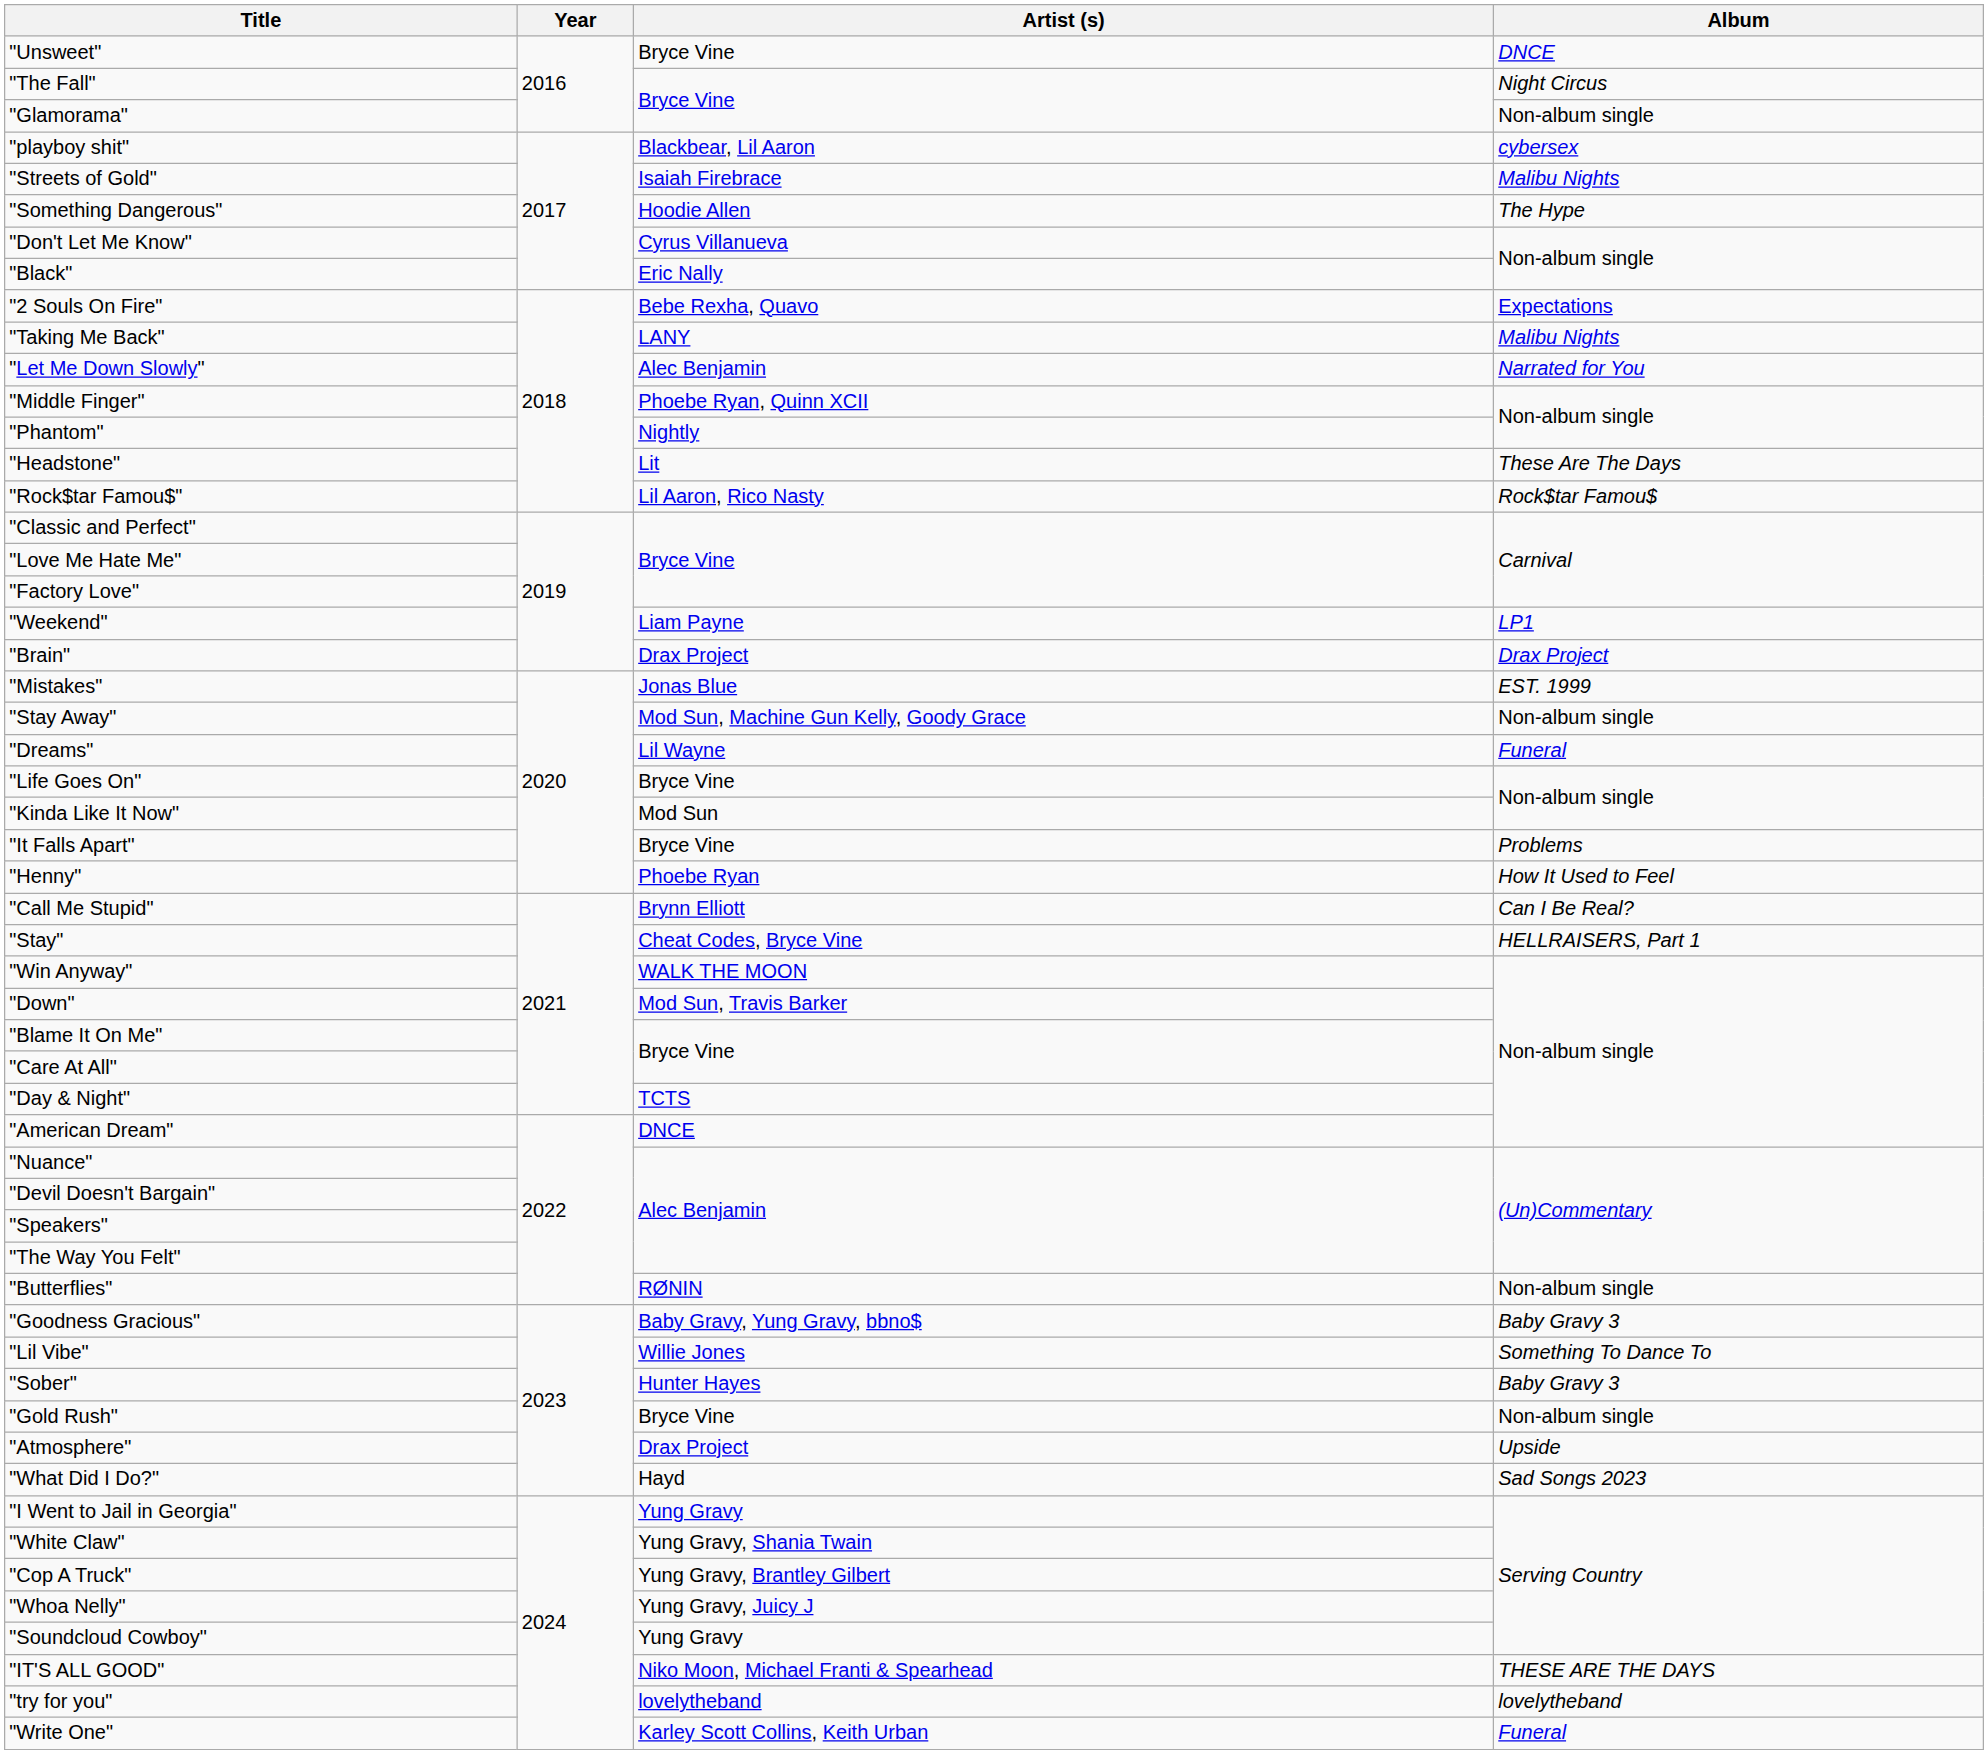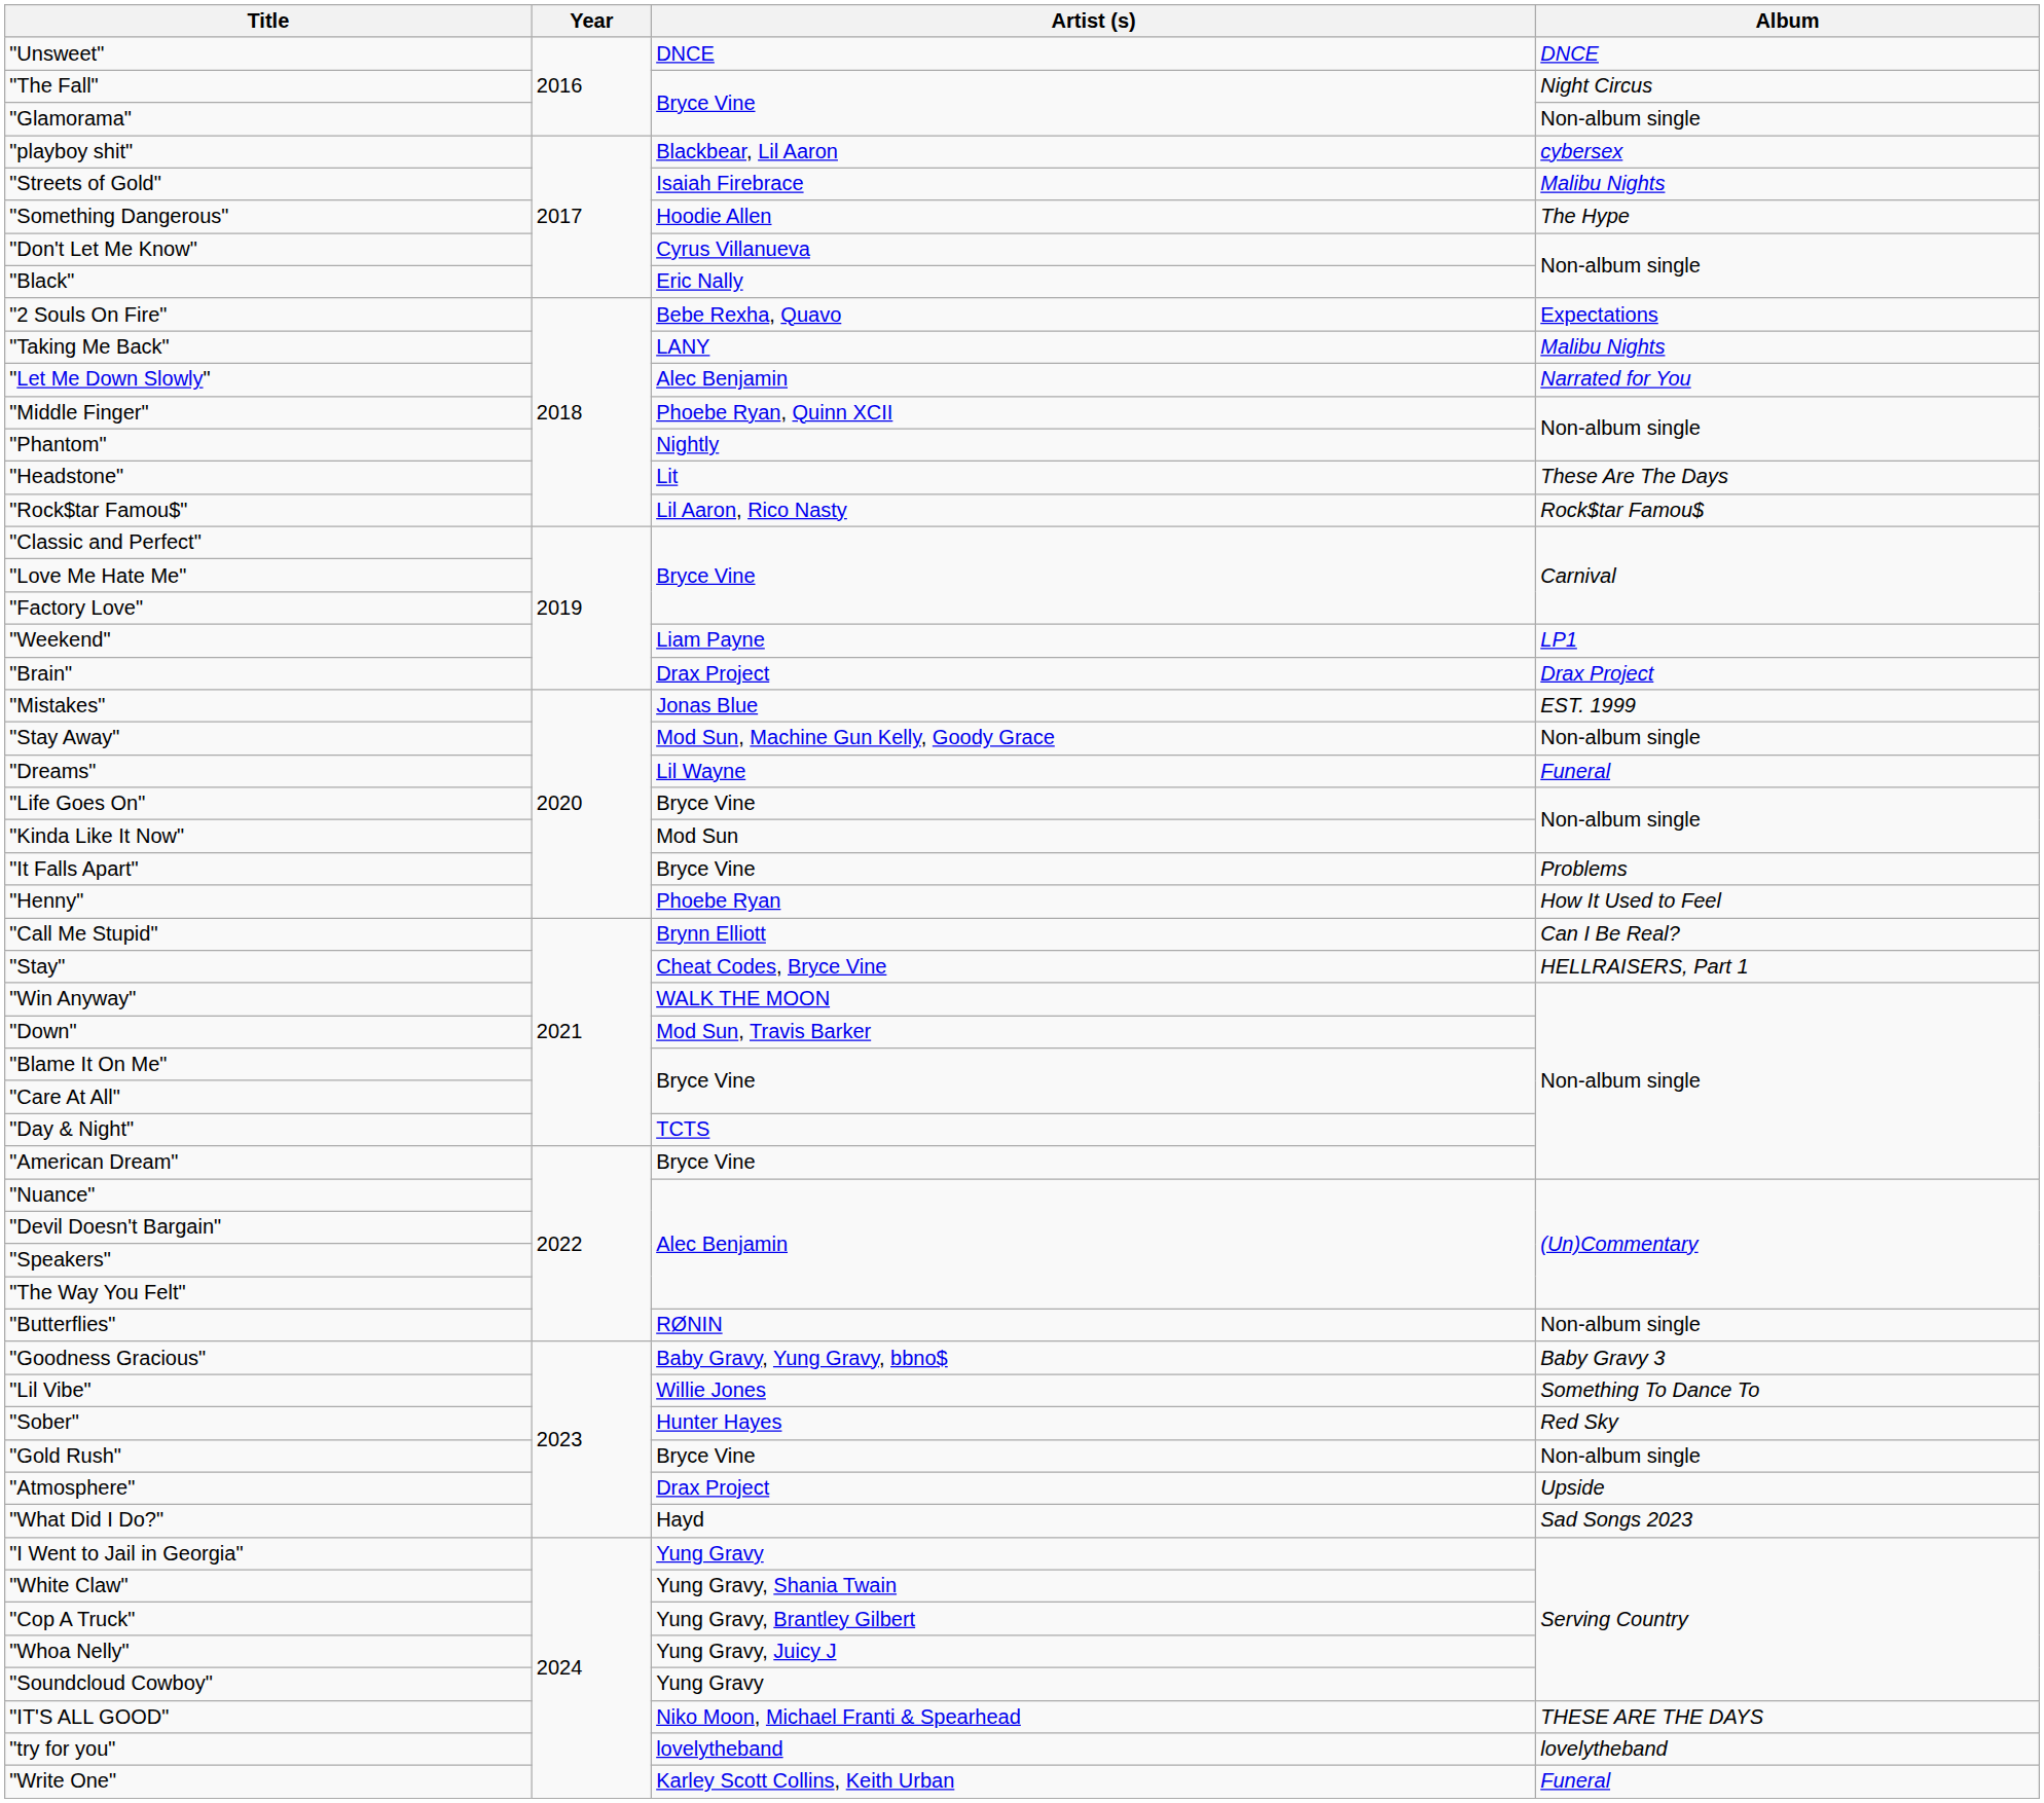 <table class="wikitable" style="width: 100%;">
 <tr>
 <th>Title</th>
 <th>Year</th>
 <th>Artist (s)</th>
 <th>Album</th>
 </tr>
 <tr>
 <td>"Unsweet"</td>
 <td rowspan="3">2016</td>
-<td>Bryce Vine</td>
+<td><a href='#'>DNCE</a></td>
 <td><em><a href='#'>DNCE</a></em></td>
 </tr>
 <tr>
 <td>"The Fall"</td>
 <td rowspan="2"><a href='#'>Bryce Vine</a></td>
 <td><em>Night Circus</em></td>
 </tr>
 <tr>
 <td>"Glamorama"</td>
 <td>Non-album single</td>
 </tr>
 <tr>
 <td>"playboy shit"</td>
 <td rowspan="5">2017</td>
 <td><a href='#'>Blackbear</a>, <a href='#'>Lil Aaron</a></td>
 <td><em><a href='#'>cybersex</a></em></td>
 </tr>
 <tr>
 <td>"Streets of Gold"</td>
 <td><a href='#'>Isaiah Firebrace</a></td>
 <td><em><a href='#'>Malibu Nights</a></em></td>
 </tr>
 <tr>
 <td>"Something Dangerous"</td>
 <td><a href='#'>Hoodie Allen</a></td>
 <td><em>The Hype</em></td>
 </tr>
 <tr>
 <td>"Don't Let Me Know"</td>
 <td><a href='#'>Cyrus Villanueva</a></td>
 <td rowspan="2">Non-album single</td>
 </tr>
 <tr>
 <td>"Black"</td>
 <td><a href='#'>Eric Nally</a></td>
 </tr>
 <tr>
 <td>"2 Souls On Fire"</td>
 <td rowspan="7">2018</td>
 <td><a href='#'>Bebe Rexha</a>, <a href='#'>Quavo</a></td>
 <td><a href='#'>Expectations</a></td>
 </tr>
 <tr>
 <td>"Taking Me Back"</td>
 <td><a href='#'>LANY</a></td>
 <td><em><a href='#'>Malibu Nights</a></em></td>
 </tr>
 <tr>
 <td>"<a href='#'>Let Me Down Slowly</a>"</td>
 <td><a href='#'>Alec Benjamin</a></td>
 <td><em><a href='#'>Narrated for You</a></em></td>
 </tr>
 <tr>
 <td>"Middle Finger"</td>
 <td><a href='#'>Phoebe Ryan</a>, <a href='#'>Quinn XCII</a></td>
 <td rowspan="2">Non-album single</td>
 </tr>
 <tr>
 <td>"Phantom"</td>
 <td><a href='#'>Nightly</a></td>
 </tr>
 <tr>
 <td>"Headstone"</td>
 <td><a href='#'>Lit</a></td>
 <td><em>These Are The Days</em></td>
 </tr>
 <tr>
 <td>"Rock$tar Famou$"</td>
 <td><a href='#'>Lil Aaron</a>, <a href='#'>Rico Nasty</a></td>
 <td><em>Rock$tar Famou$</em></td>
 </tr>
 <tr>
 <td>"Classic and Perfect"</td>
 <td rowspan="5">2019</td>
 <td rowspan="3"><a href='#'>Bryce Vine</a></td>
 <td rowspan="3"><em>Carnival</em></td>
 </tr>
 <tr>
 <td>"Love Me Hate Me"</td>
 </tr>
 <tr>
 <td>"Factory Love"</td>
 </tr>
 <tr>
 <td>"Weekend"</td>
 <td><a href='#'>Liam Payne</a></td>
 <td><em><a href='#'>LP1</a></em></td>
 </tr>
 <tr>
 <td>"Brain"</td>
 <td><a href='#'>Drax Project</a></td>
 <td><em><a href='#'>Drax Project</a></em></td>
 </tr>
 <tr>
 <td>"Mistakes"</td>
 <td rowspan="7">2020</td>
 <td><a href='#'>Jonas Blue</a></td>
 <td><em>EST. 1999</em></td>
 </tr>
 <tr>
 <td>"Stay Away"</td>
 <td><a href='#'>Mod Sun</a>, <a href='#'>Machine Gun Kelly</a>, <a href='#'>Goody Grace</a></td>
 <td>Non-album single</td>
 </tr>
 <tr>
 <td>"Dreams"</td>
 <td><a href='#'>Lil Wayne</a></td>
 <td><em><a href='#'>Funeral</a></em></td>
 </tr>
 <tr>
 <td>"Life Goes On"</td>
 <td>Bryce Vine</td>
 <td rowspan="2">Non-album single</td>
 </tr>
 <tr>
 <td>"Kinda Like It Now"</td>
 <td>Mod Sun</td>
 </tr>
 <tr>
 <td>"It Falls Apart"</td>
 <td>Bryce Vine</td>
 <td><em>Problems</em></td>
 </tr>
 <tr>
 <td>"Henny"</td>
 <td><a href='#'>Phoebe Ryan</a></td>
 <td><em>How It Used to Feel</em></td>
 </tr>
 <tr>
 <td>"Call Me Stupid"</td>
 <td rowspan="7">2021</td>
 <td><a href='#'>Brynn Elliott</a></td>
 <td><em>Can I Be Real?</em></td>
 </tr>
 <tr>
 <td>"Stay"</td>
 <td><a href='#'>Cheat Codes</a>, <a href='#'>Bryce Vine</a></td>
 <td><em>HELLRAISERS, Part 1</em></td>
 </tr>
 <tr>
 <td>"Win Anyway"</td>
 <td><a href='#'>WALK THE MOON</a></td>
 <td rowspan="6">Non-album single</td>
 </tr>
 <tr>
 <td>"Down"</td>
 <td><a href='#'>Mod Sun</a>, <a href='#'>Travis Barker</a></td>
 </tr>
 <tr>
 <td>"Blame It On Me"</td>
 <td rowspan="2">Bryce Vine</td>
 </tr>
 <tr>
 <td>"Care At All"</td>
 </tr>
 <tr>
 <td>"Day & Night"</td>
 <td><a href='#'>TCTS</a></td>
 </tr>
 <tr>
 <td>"American Dream"</td>
 <td rowspan="6">2022</td>
-<td><a href='#'>DNCE</a></td>
+<td>Bryce Vine</td>
 </tr>
 <tr>
 <td>"Nuance"</td>
 <td rowspan="4"><a href='#'>Alec Benjamin</a></td>
 <td rowspan="4"><em><a href='#'>(Un)Commentary</a></em></td>
 </tr>
 <tr>
 <td>"Devil Doesn't Bargain"</td>
 </tr>
 <tr>
 <td>"Speakers"</td>
 </tr>
 <tr>
 <td>"The Way You Felt"</td>
 </tr>
 <tr>
 <td>"Butterflies"</td>
 <td><a href='#'>RØNIN</a></td>
 <td>Non-album single</td>
 </tr>
 <tr>
 <td>"Goodness Gracious"</td>
 <td rowspan="6">2023</td>
 <td><a href='#'>Baby Gravy</a>, <a href='#'>Yung Gravy</a>, <a href='#'>bbno$</a></td>
 <td><em>Baby Gravy 3</em></td>
 </tr>
 <tr>
 <td>"Lil Vibe"</td>
 <td><a href='#'>Willie Jones</a></td>
 <td><em>Something To Dance To</em></td>
 </tr>
 <tr>
 <td>"Sober"</td>
 <td><a href='#'>Hunter Hayes</a></td>
-<td><em>Baby Gravy 3</em></td>
+<td><em>Red Sky</em></td>
 </tr>
 <tr>
 <td>"Gold Rush"</td>
 <td>Bryce Vine</td>
 <td>Non-album single</td>
 </tr>
 <tr>
 <td>"Atmosphere"</td>
 <td><a href='#'>Drax Project</a></td>
 <td><em>Upside</em></td>
 </tr>
 <tr>
 <td>"What Did I Do?"</td>
 <td>Hayd</td>
 <td><em>Sad Songs 2023</em></td>
 </tr>
 <tr>
 <td>"I Went to Jail in Georgia"</td>
 <td rowspan="8">2024</td>
 <td><a href='#'>Yung Gravy</a></td>
 <td rowspan="5"><em>Serving Country</em></td>
 </tr>
 <tr>
 <td>"White Claw"</td>
 <td>Yung Gravy, <a href='#'>Shania Twain</a></td>
 </tr>
 <tr>
 <td>"Cop A Truck"</td>
 <td>Yung Gravy, <a href='#'>Brantley Gilbert</a></td>
 </tr>
 <tr>
 <td>"Whoa Nelly"</td>
 <td>Yung Gravy, <a href='#'>Juicy J</a></td>
 </tr>
 <tr>
 <td>"Soundcloud Cowboy"</td>
 <td>Yung Gravy</td>
 </tr>
 <tr>
 <td>"IT'S ALL GOOD"</td>
 <td><a href='#'>Niko Moon</a>, <a href='#'>Michael Franti & Spearhead</a></td>
 <td><em>THESE ARE THE DAYS</em></td>
 </tr>
 <tr>
 <td>"try for you"</td>
 <td><a href='#'>lovelytheband</a></td>
 <td><em>lovelytheband</em></td>
 </tr>
 <tr>
 <td>"Write One"</td>
 <td><a href='#'>Karley Scott Collins</a>, <a href='#'>Keith Urban</a></td>
 <td><em><a href='#'>Funeral</a></em></td>
 </tr>
 </table>
